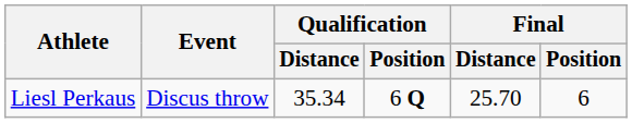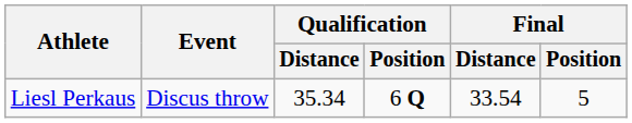 <table class=wikitable style=font-size:90%;text-align:center>
 <tr>
 <th rowspan=2>Athlete</th>
 <th rowspan=2>Event</th>
 <th colspan=2>Qualification</th>
 <th colspan=2>Final</th>
 </tr>
 <tr style=font-size:95%>
 <th>Distance</th>
 <th>Position</th>
 <th>Distance</th>
 <th>Position</th>
 </tr>
 <tr>
 <td align=left><a href='#'>Liesl Perkaus</a></td>
 <td align=left><a href='#'>Discus throw</a></td>
 <td>35.34</td>
 <td>6 <strong>Q</strong></td>
-<td>25.70</td>
-<td>6</td>
+<td>33.54</td>
+<td>5</td>
 </tr>
 </table>
